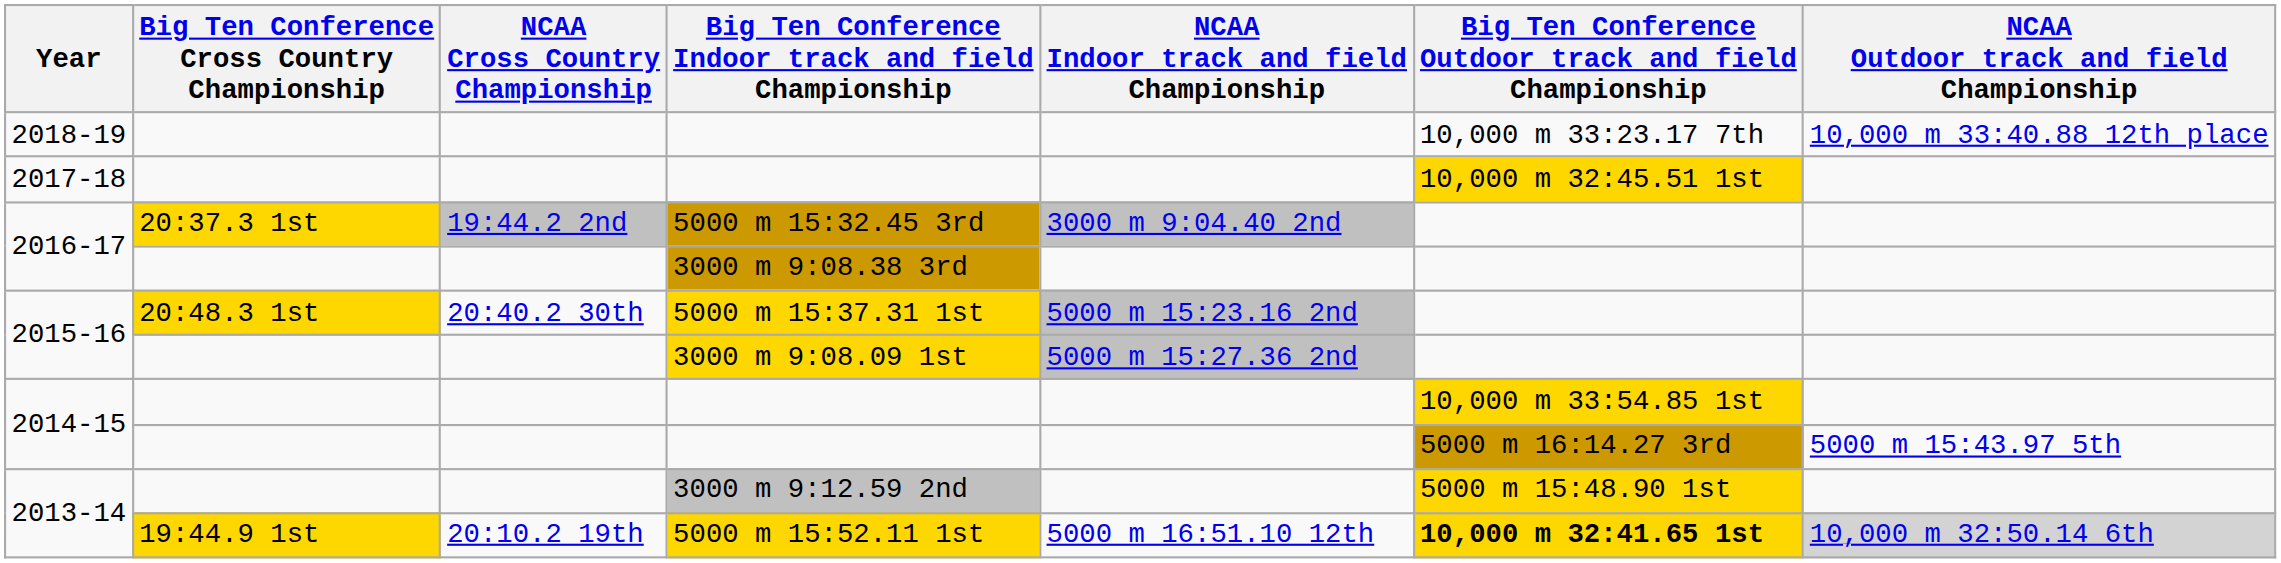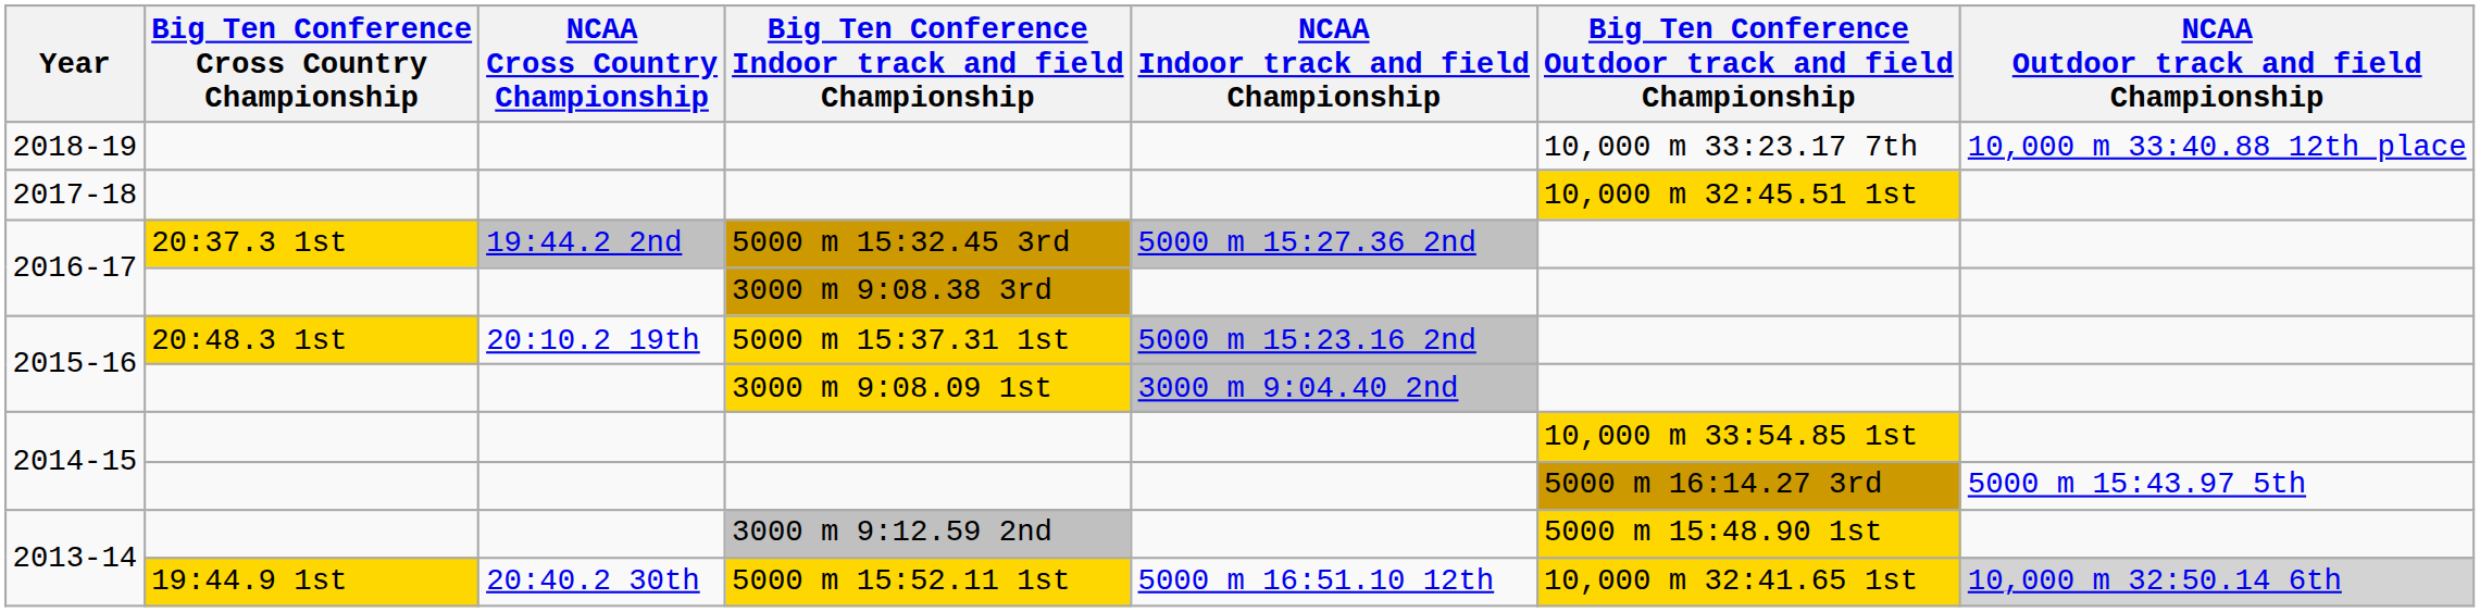 <table class="wikitable sortable">
 <tr>
 <th>Year</th>
 <th><a href='#'>Big Ten Conference</a><br>Cross Country<br>Championship</th>
 <th><a href='#'>NCAA</a><br><a href='#'>Cross Country<br>Championship</a></th>
 <th><a href='#'>Big Ten Conference</a><br><a href='#'>Indoor track and field</a><br>Championship</th>
 <th><a href='#'>NCAA</a><br><a href='#'>Indoor track and field</a><br>Championship</th>
 <th><a href='#'>Big Ten Conference</a><br><a href='#'>Outdoor track and field</a><br>Championship</th>
 <th><a href='#'>NCAA</a><br><a href='#'>Outdoor track and field</a><br>Championship</th>
 </tr>
 <tr>
 <td Rowspan=1>2018-19</td>
 <td></td>
 <td></td>
 <td></td>
 <td></td>
 <td>10,000 m 33:23.17 7th</td>
 <td><a href='#'>10,000 m 33:40.88 12th place</a></td>
 </tr>
 <tr>
 <td Rowspan=1>2017-18</td>
 <td></td>
 <td></td>
 <td></td>
 <td></td>
 <td bgcolor=gold>10,000 m 32:45.51 1st</td>
 <td></td>
 </tr>
 <tr>
 <td Rowspan=2>2016-17</td>
 <td bgcolor=gold>20:37.3 1st</td>
 <td bgcolor=silver><a href='#'>19:44.2 2nd</a></td>
 <td bgcolor=cc9900>5000 m 15:32.45 3rd</td>
-<td bgcolor=silver><a href='#'>3000 m 9:04.40 2nd</a></td>
+<td bgcolor=silver><a href='#'>5000 m 15:27.36 2nd</a></td>
 <td></td>
 <td></td>
 </tr>
 <tr>
 <td></td>
 <td></td>
 <td bgcolor=cc9900>3000 m 9:08.38 3rd</td>
 <td></td>
 <td></td>
 <td></td>
 </tr>
 <tr>
 <td Rowspan=2>2015-16</td>
 <td bgcolor=gold>20:48.3 1st</td>
-<td><a href='#'>20:40.2 30th</a></td>
+<td><a href='#'>20:10.2 19th</a></td>
 <td bgcolor=gold>5000 m 15:37.31 1st</td>
 <td bgcolor=silver><a href='#'>5000 m 15:23.16 2nd</a></td>
 <td></td>
 <td></td>
 </tr>
 <tr>
 <td></td>
 <td></td>
 <td bgcolor=gold>3000 m 9:08.09 1st</td>
-<td bgcolor=silver><a href='#'>5000 m 15:27.36 2nd</a></td>
+<td bgcolor=silver><a href='#'>3000 m 9:04.40 2nd</a></td>
 <td></td>
 <td></td>
 </tr>
 <tr>
 <td Rowspan=2>2014-15</td>
 <td></td>
 <td></td>
 <td></td>
 <td></td>
 <td bgcolor=gold>10,000 m 33:54.85 1st</td>
 <td></td>
 </tr>
 <tr>
 <td></td>
 <td></td>
 <td></td>
 <td></td>
 <td bgcolor=cc9900>5000 m 16:14.27 3rd</td>
 <td><a href='#'>5000 m 15:43.97 5th</a></td>
 </tr>
 <tr>
 <td Rowspan=2>2013-14</td>
 <td></td>
 <td></td>
 <td bgcolor=silver>3000 m 9:12.59 2nd</td>
 <td></td>
 <td bgcolor=gold>5000 m 15:48.90 1st</td>
 <td></td>
 </tr>
 <tr>
 <td bgcolor=gold>19:44.9 1st</td>
-<td><a href='#'>20:10.2 19th</a></td>
+<td><a href='#'>20:40.2 30th</a></td>
 <td bgcolor=gold>5000 m 15:52.11 1st</td>
 <td><a href='#'>5000 m 16:51.10 12th</a></td>
-<td bgcolor=gold><strong>10,000 m 32:41.65 1st</strong></td>
+<td bgcolor=gold>10,000 m 32:41.65 1st</td>
 <td style="background: lightgrey;"><a href='#'>10,000 m 32:50.14 6th</a></td>
 </tr>
 </table>
